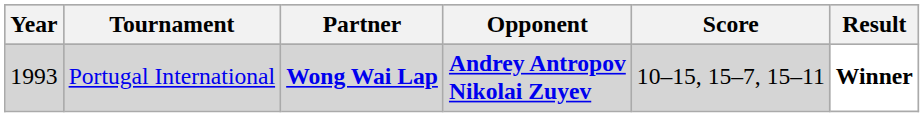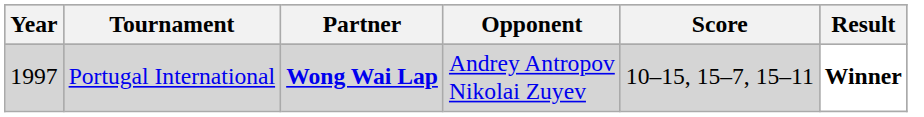 <table class="sortable wikitable" style="font-size: 90%;">
 <tr>
 <th>Year</th>
 <th>Tournament</th>
 <th>Partner</th>
 <th>Opponent</th>
 <th>Score</th>
 <th>Result</th>
 </tr>
 <tr style="background:#D5D5D5">
-<td align="center">1993</td>
+<td align="center">1997</td>
 <td align="left"><a href='#'>Portugal International</a></td>
 <td align="left"><strong> <a href='#'>Wong Wai Lap</a></strong></td>
-<td align="left"><strong> <a href='#'>Andrey Antropov</a><br> <a href='#'>Nikolai Zuyev</a></strong></td>
+<td align="left"> <a href='#'>Andrey Antropov</a><br> <a href='#'>Nikolai Zuyev</a></td>
 <td align="left">10–15, 15–7, 15–11</td>
 <td style="text-align:left; background:white"> <strong>Winner</strong></td>
 </tr>
 </table>
